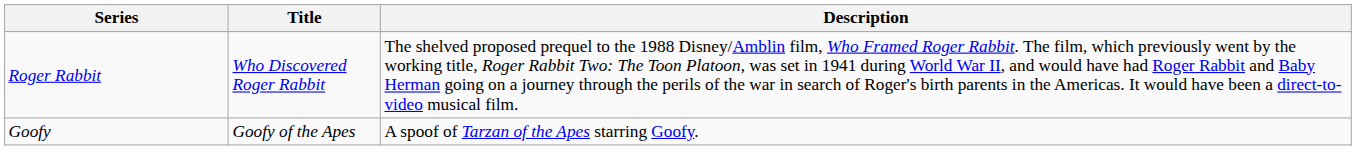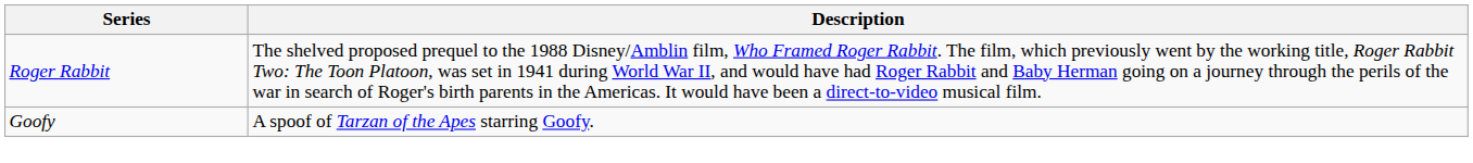 <table class="wikitable">
 <tr>
 <th style="width:150pt;">Series</th>
-<th style="width:100pt;">Title</th>
 <th>Description</th>
 </tr>
 <tr>
 <td><em><a href='#'>Roger Rabbit</a></em></td>
-<td><em><a href='#'>Who Discovered Roger Rabbit</a></em></td>
 <td>The shelved proposed prequel to the 1988 Disney/<a href='#'>Amblin</a> film, <em><a href='#'>Who Framed Roger Rabbit</a></em>. The film, which previously went by the working title, <em>Roger Rabbit Two: The Toon Platoon</em>, was set in 1941 during <a href='#'>World War II</a>, and would have had <a href='#'>Roger Rabbit</a> and <a href='#'>Baby Herman</a> going on a journey through the perils of the war in search of Roger's birth parents in the Americas. It would have been a <a href='#'>direct-to-video</a> musical film.</td>
 </tr>
 <tr>
 <td><em>Goofy</em></td>
-<td><em>Goofy of the Apes</em></td>
 <td>A spoof of <em><a href='#'>Tarzan of the Apes</a></em> starring <a href='#'>Goofy</a>.</td>
 </tr>
 </table>
